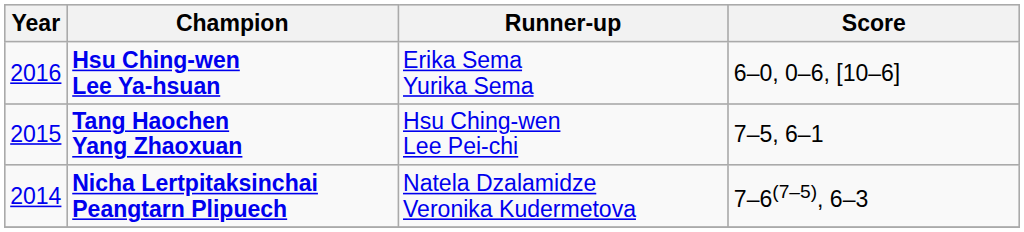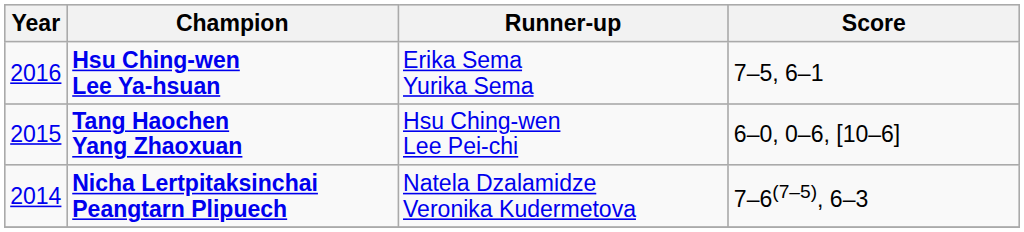 <table class="wikitable" style="font-size:90%">
 <tr>
 <th>Year</th>
 <th width="200">Champion</th>
 <th width="200">Runner-up</th>
 <th width="175">Score</th>
 </tr>
 <tr>
 <td><a href='#'>2016</a></td>
 <td> <strong><a href='#'>Hsu Ching-wen</a></strong><br>  <strong><a href='#'>Lee Ya-hsuan</a></strong></td>
 <td> <a href='#'>Erika Sema</a><br> <a href='#'>Yurika Sema</a></td>
-<td>6–0, 0–6, [10–6]</td>
+<td>7–5, 6–1</td>
 </tr>
 <tr>
 <td><a href='#'>2015</a></td>
 <td> <strong><a href='#'>Tang Haochen</a></strong><br>  <strong><a href='#'>Yang Zhaoxuan</a></strong></td>
 <td> <a href='#'>Hsu Ching-wen</a><br>  <a href='#'>Lee Pei-chi</a></td>
-<td>7–5, 6–1</td>
+<td>6–0, 0–6, [10–6]</td>
 </tr>
 <tr>
 <td><a href='#'>2014</a></td>
 <td> <strong><a href='#'>Nicha Lertpitaksinchai</a></strong><br> <strong><a href='#'>Peangtarn Plipuech</a></strong></td>
 <td> <a href='#'>Natela Dzalamidze</a><br>  <a href='#'>Veronika Kudermetova</a></td>
 <td>7–6<sup>(7–5)</sup>, 6–3</td>
 </tr>
 <tr>
 </tr>
 </table>
